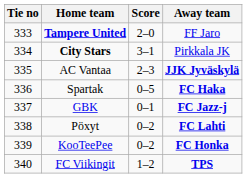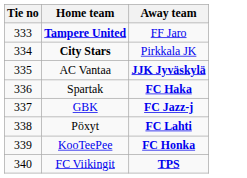 <table class="wikitable" style="text-align: center">
 <tr>
 <th>Tie no</th>
 <th>Home team</th>
-<th>Score</th>
 <th>Away team</th>
 </tr>
 <tr>
 <td>333</td>
 <td><strong><a href='#'>Tampere United</a></strong></td>
-<td>2–0</td>
 <td><a href='#'>FF Jaro</a></td>
 </tr>
 <tr>
 <td>334</td>
 <td><strong>City Stars</strong></td>
-<td>3–1</td>
 <td><a href='#'>Pirkkala JK</a></td>
 </tr>
 <tr>
 <td>335</td>
 <td>AC Vantaa</td>
-<td>2–3</td>
 <td><strong><a href='#'>JJK Jyväskylä</a></strong></td>
 </tr>
 <tr>
 <td>336</td>
 <td>Spartak</td>
-<td>0–5</td>
 <td><strong><a href='#'>FC Haka</a></strong></td>
 </tr>
 <tr>
 <td>337</td>
 <td><a href='#'>GBK</a></td>
-<td>0–1</td>
 <td><strong><a href='#'>FC Jazz-j</a></strong></td>
 </tr>
 <tr>
 <td>338</td>
 <td>Pöxyt</td>
-<td>0–2</td>
 <td><strong><a href='#'>FC Lahti</a></strong></td>
 </tr>
 <tr>
 <td>339</td>
 <td><a href='#'>KooTeePee</a></td>
-<td>0–2</td>
 <td><strong><a href='#'>FC Honka</a></strong></td>
 </tr>
 <tr>
 <td>340</td>
 <td><a href='#'>FC Viikingit</a></td>
-<td>1–2 </td>
 <td><strong><a href='#'>TPS</a></strong></td>
 </tr>
 </table>
